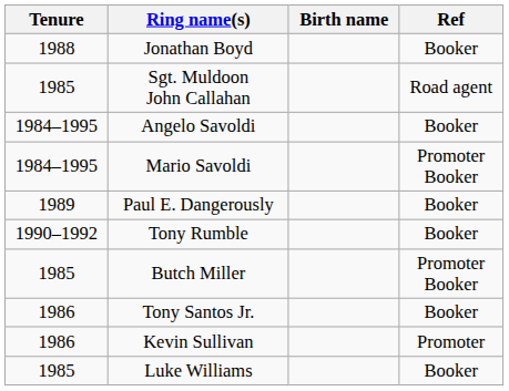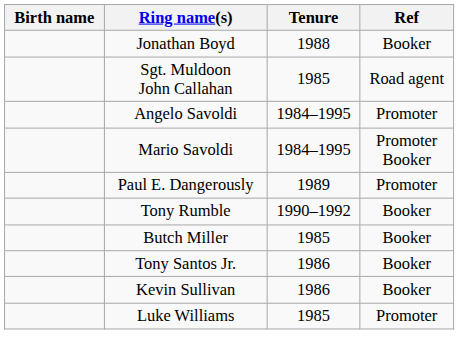 <table class="sortable wikitable" style="text-align:center; width:70%;">
 <tr>
+<th>Birth name</th>
+<th><a href='#'>Ring name</a>(s)</th>
 <th>Tenure</th>
-<th><a href='#'>Ring name</a>(s)</th>
-<th>Birth name</th>
 <th>Ref</th>
 </tr>
 <tr>
+<td></td>
+<td>Jonathan Boyd</td>
 <td sort>1988</td>
-<td>Jonathan Boyd</td>
-<td></td>
 <td>Booker</td>
 </tr>
 <tr>
+<td></td>
+<td>Sgt. Muldoon<br>John Callahan</td>
 <td sort>1985</td>
-<td>Sgt. Muldoon<br>John Callahan</td>
-<td></td>
 <td>Road agent</td>
 </tr>
 <tr>
+<td></td>
+<td>Angelo Savoldi</td>
 <td sort>1984–1995</td>
-<td>Angelo Savoldi</td>
+<td>Promoter</td>
+</tr>
+<tr>
 <td></td>
+<td>Mario Savoldi</td>
+<td sort>1984–1995</td>
+<td>Promoter<br>Booker</td>
+</tr>
+<tr>
+<td></td>
+<td>Paul E. Dangerously</td>
+<td sort>1989</td>
+<td>Promoter</td>
+</tr>
+<tr>
+<td></td>
+<td>Tony Rumble</td>
+<td sort>1990–1992</td>
 <td>Booker</td>
 </tr>
 <tr>
-<td sort>1984–1995</td>
-<td>Mario Savoldi</td>
 <td></td>
-<td>Promoter<br>Booker</td>
-</tr>
-<tr>
-<td sort>1989</td>
-<td>Paul E. Dangerously</td>
-<td></td>
+<td>Butch Miller</td>
+<td sort>1985</td>
 <td>Booker</td>
 </tr>
 <tr>
-<td sort>1990–1992</td>
-<td>Tony Rumble</td>
 <td></td>
+<td>Tony Santos Jr.</td>
+<td sort>1986</td>
 <td>Booker</td>
 </tr>
 <tr>
-<td sort>1985</td>
-<td>Butch Miller</td>
 <td></td>
-<td>Promoter<br>Booker</td>
-</tr>
-<tr>
+<td>Kevin Sullivan</td>
 <td sort>1986</td>
-<td>Tony Santos Jr.</td>
-<td></td>
 <td>Booker</td>
 </tr>
 <tr>
-<td sort>1986</td>
-<td>Kevin Sullivan</td>
 <td></td>
+<td>Luke Williams</td>
+<td sort>1985</td>
 <td>Promoter</td>
 </tr>
-<tr>
-<td sort>1985</td>
-<td>Luke Williams</td>
-<td></td>
-<td>Booker</td>
-</tr>
 </table>
